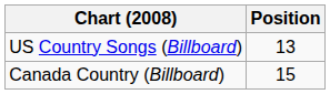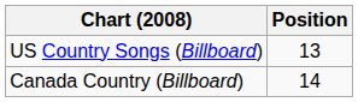 <table class="wikitable sortable">
 <tr>
 <th scope="col">Chart (2008)</th>
 <th scope="col">Position</th>
 </tr>
 <tr>
 <td>US <a href='#'>Country Songs</a> (<em><a href='#'>Billboard</a></em>)</td>
 <td align="center">13</td>
 </tr>
 <tr>
 <td>Canada Country (<em>Billboard</em>)</td>
-<td align="center">15</td>
+<td align="center">14</td>
 </tr>
 </table>
